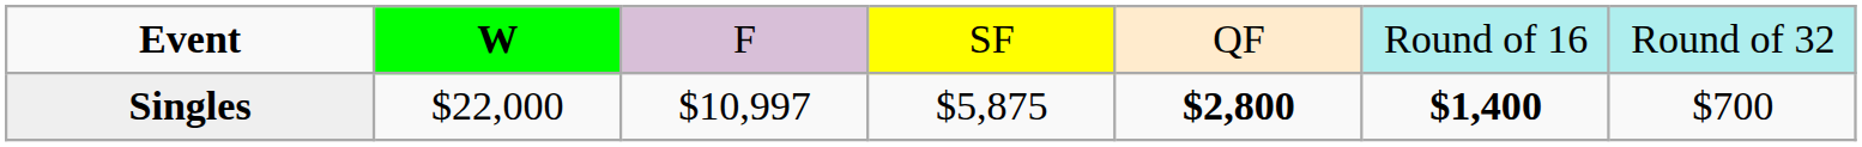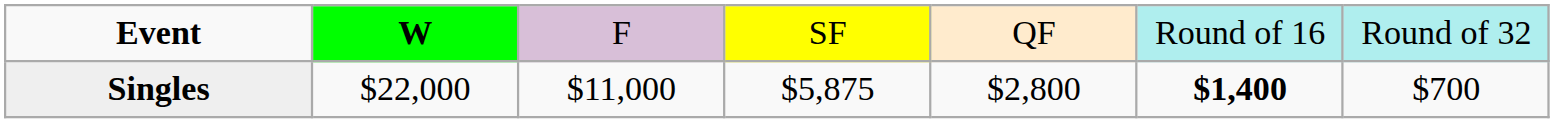 <table class=wikitable style=font-size:95%;text-align:center>
 <tr>
 <td style="width:130px"><strong>Event</strong></td>
 <td style="width:85px; background:lime"><strong>W</strong></td>
 <td style="width:85px; background:thistle">F</td>
 <td style="width:85px; background:#ffff00">SF</td>
 <td style="width:85px; background:#ffebcd">QF</td>
 <td style="width:85px; background:#afeeee">Round of 16</td>
 <td style="width:85px; background:#afeeee">Round of 32</td>
 </tr>
 <tr>
 <th style=background:#efefef>Singles </th>
 <td>$22,000</td>
-<td>$10,997</td>
+<td>$11,000</td>
 <td>$5,875</td>
-<td><strong>$2,800</strong></td>
+<td>$2,800</td>
 <td><strong>$1,400</strong></td>
 <td>$700</td>
 </tr>
 </table>
